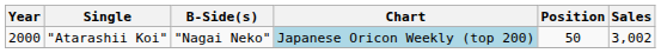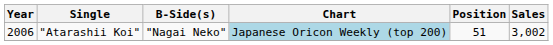 <table class="wikitable" border="1">
 <tr>
 <th>Year</th>
 <th>Single</th>
 <th>B-Side(s)</th>
 <th>Chart</th>
 <th>Position</th>
 <th>Sales</th>
 </tr>
 <tr>
-<td>2000</td>
+<td>2006</td>
 <td>"Atarashii Koi"</td>
 <td>"Nagai Neko"</td>
 <td style="background: lightblue;">Japanese Oricon Weekly (top 200)</td>
-<td align="center">50</td>
+<td align="center">51</td>
 <td align="center">3,002</td>
 </tr>
 <tr>
 </tr>
 </table>
